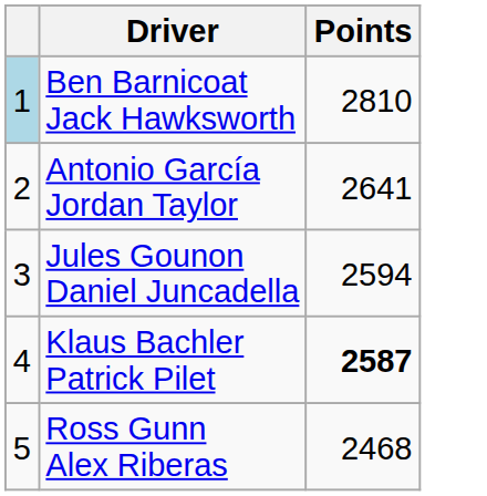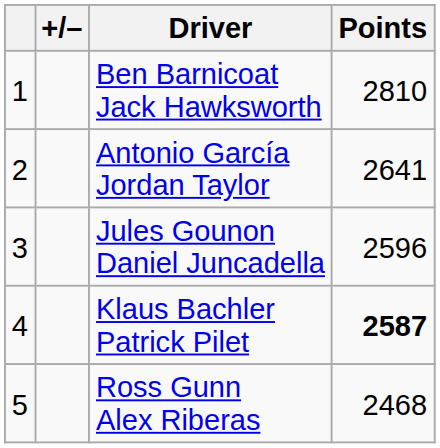 <table class="wikitable" style="font-size: 95%;">
 <tr>
 <th scope="col"></th>
+<th scope="col">+/–</th>
 <th scope="col">Driver</th>
 <th scope="col">Points</th>
 </tr>
 <tr>
-<td align=center style="background: lightblue;">1</td>
+<td align=center>1</td>
+<td align="left"></td>
 <td> <a href='#'>Ben Barnicoat</a><br> <a href='#'>Jack Hawksworth</a></td>
 <td align=right>2810</td>
 </tr>
 <tr>
 <td align=center>2</td>
+<td align="left"></td>
 <td> <a href='#'>Antonio García</a><br> <a href='#'>Jordan Taylor</a></td>
 <td align=right>2641</td>
 </tr>
 <tr>
 <td align=center>3</td>
+<td align="left"></td>
 <td> <a href='#'>Jules Gounon</a><br> <a href='#'>Daniel Juncadella</a></td>
-<td align=right>2594</td>
+<td align=right>2596</td>
 </tr>
 <tr>
 <td align=center>4</td>
+<td align="left"></td>
 <td> <a href='#'>Klaus Bachler</a><br> <a href='#'>Patrick Pilet</a></td>
 <td align=right><strong>2587</strong></td>
 </tr>
 <tr>
 <td align=center>5</td>
+<td align="left"></td>
 <td> <a href='#'>Ross Gunn</a><br> <a href='#'>Alex Riberas</a></td>
 <td align=right>2468</td>
 </tr>
 </table>
